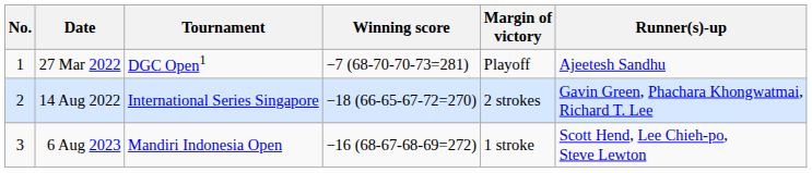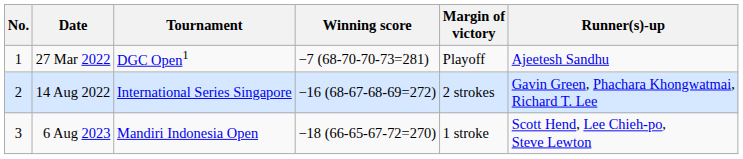 <table class="wikitable" style="font-size:95%;">
 <tr>
 <th>No.</th>
 <th>Date</th>
 <th>Tournament</th>
 <th>Winning score</th>
 <th>Margin of<br>victory</th>
 <th>Runner(s)-up</th>
 </tr>
 <tr>
 <td align=center>1</td>
 <td align=right>27 Mar <a href='#'>2022</a></td>
 <td><a href='#'>DGC Open</a><sup>1</sup></td>
 <td>−7 (68-70-70-73=281)</td>
 <td>Playoff</td>
 <td> <a href='#'>Ajeetesh Sandhu</a></td>
 </tr>
 <tr style="background:#D6E8FF;">
 <td align=center>2</td>
 <td align=right>14 Aug 2022</td>
 <td><a href='#'>International Series Singapore</a></td>
-<td>−18 (66-65-67-72=270)</td>
+<td>−16 (68-67-68-69=272)</td>
 <td>2 strokes</td>
 <td> <a href='#'>Gavin Green</a>,  <a href='#'>Phachara Khongwatmai</a>,<br> <a href='#'>Richard T. Lee</a></td>
 </tr>
 <tr>
 <td align=center>3</td>
 <td align=right>6 Aug <a href='#'>2023</a></td>
 <td><a href='#'>Mandiri Indonesia Open</a></td>
-<td>−16 (68-67-68-69=272)</td>
+<td>−18 (66-65-67-72=270)</td>
 <td>1 stroke</td>
 <td> <a href='#'>Scott Hend</a>,  <a href='#'>Lee Chieh-po</a>,<br> <a href='#'>Steve Lewton</a></td>
 </tr>
 </table>
